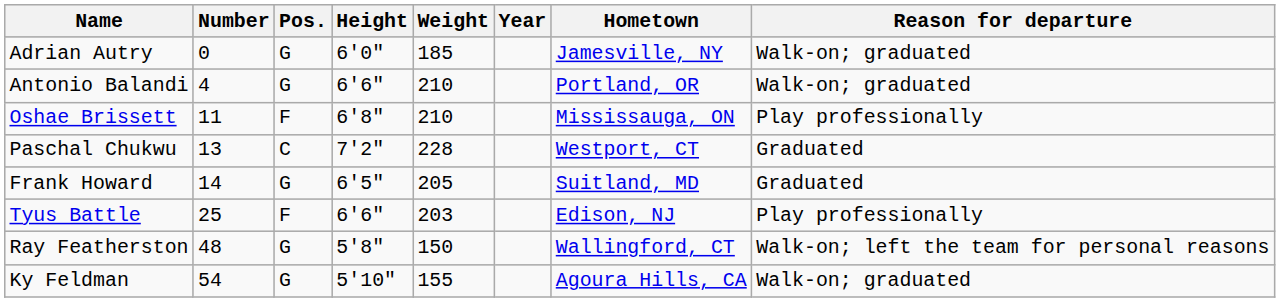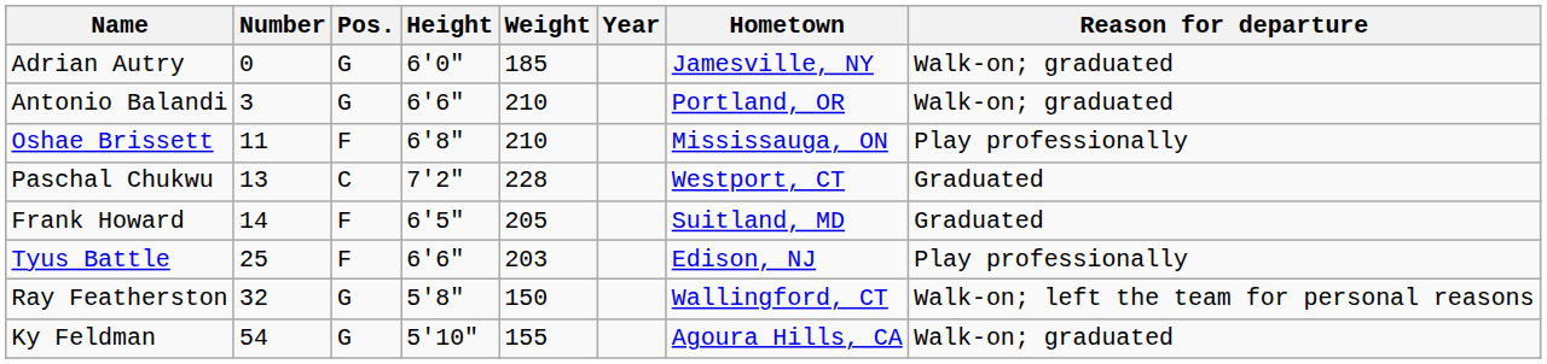 <table class="wikitable sortable" border="1">
 <tr>
 <th>Name</th>
 <th>Number</th>
 <th>Pos.</th>
 <th>Height</th>
 <th>Weight</th>
 <th>Year</th>
 <th>Hometown</th>
 <th class="unsortable">Reason for departure</th>
 </tr>
 <tr>
 <td>Adrian Autry</td>
 <td>0</td>
 <td>G</td>
 <td>6'0"</td>
 <td>185</td>
 <td></td>
 <td><a href='#'>Jamesville, NY</a></td>
 <td>Walk-on; graduated</td>
 </tr>
 <tr>
 <td>Antonio Balandi</td>
-<td>4</td>
+<td>3</td>
 <td>G</td>
 <td>6'6"</td>
 <td>210</td>
 <td></td>
 <td><a href='#'>Portland, OR</a></td>
 <td>Walk-on; graduated</td>
 </tr>
 <tr>
 <td><a href='#'>Oshae Brissett</a></td>
 <td>11</td>
 <td>F</td>
 <td>6'8"</td>
 <td>210</td>
 <td></td>
 <td><a href='#'>Mississauga, ON</a></td>
 <td>Play professionally</td>
 </tr>
 <tr>
 <td>Paschal Chukwu</td>
 <td>13</td>
 <td>C</td>
 <td>7'2"</td>
 <td>228</td>
 <td></td>
 <td><a href='#'>Westport, CT</a></td>
 <td>Graduated</td>
 </tr>
 <tr>
 <td>Frank Howard</td>
 <td>14</td>
-<td>G</td>
+<td>F</td>
 <td>6'5"</td>
 <td>205</td>
 <td></td>
 <td><a href='#'>Suitland, MD</a></td>
 <td>Graduated</td>
 </tr>
 <tr>
 <td><a href='#'>Tyus Battle</a></td>
 <td>25</td>
 <td>F</td>
 <td>6'6"</td>
 <td>203</td>
 <td></td>
 <td><a href='#'>Edison, NJ</a></td>
 <td>Play professionally</td>
 </tr>
 <tr>
 <td>Ray Featherston</td>
-<td>48</td>
+<td>32</td>
 <td>G</td>
 <td>5'8"</td>
 <td>150</td>
 <td></td>
 <td><a href='#'>Wallingford, CT</a></td>
 <td>Walk-on; left the team for personal reasons</td>
 </tr>
 <tr>
 <td>Ky Feldman</td>
 <td>54</td>
 <td>G</td>
 <td>5'10"</td>
 <td>155</td>
 <td></td>
 <td><a href='#'>Agoura Hills, CA</a></td>
 <td>Walk-on; graduated</td>
 </tr>
 </table>
